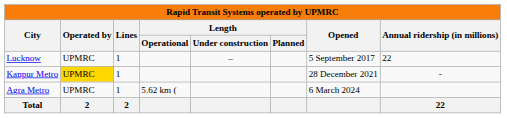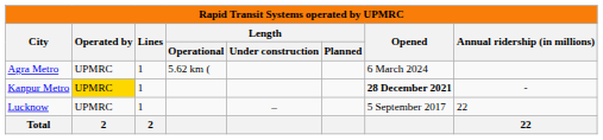 <table class="wikitable sortable" style="font-size:small">
 <tr>
 <th colspan="8" style="background:#f97d09">Rapid Transit Systems operated by UPMRC</th>
 </tr>
 <tr>
 <th rowspan="2">City</th>
 <th rowspan="2">Operated by</th>
 <th rowspan="2">Lines</th>
 <th colspan="3">Length</th>
 <th rowspan="2">Opened</th>
 <th rowspan="2">Annual ridership (in millions)</th>
 </tr>
 <tr>
 <th>Operational</th>
 <th>Under construction</th>
 <th>Planned</th>
 </tr>
 <tr>
+<td><a href='#'>Agra Metro</a></td>
+<td>UPMRC</td>
+<td>1</td>
+<td>5.62 km (</td>
+<td></td>
+<td></td>
+<td>6 March 2024</td>
+<td></td>
+</tr>
+<tr>
+<td><a href='#'>Kanpur Metro</a></td>
+<td style="background: gold;">UPMRC</td>
+<td>1</td>
+<td></td>
+<td></td>
+<td></td>
+<td><strong>28 December 2021</strong></td>
+<td style="text-align:center">-</td>
+</tr>
+<tr>
 <td><a href='#'>Lucknow</a></td>
 <td>UPMRC</td>
 <td>1</td>
 <td></td>
 <td style="text-align:center">–</td>
 <td></td>
 <td>5 September 2017</td>
 <td>22</td>
-</tr>
-<tr>
-<td><a href='#'>Kanpur Metro</a></td>
-<td style="background: gold;">UPMRC</td>
-<td>1</td>
-<td></td>
-<td></td>
-<td></td>
-<td>28 December 2021</td>
-<td style="text-align:center">-</td>
-</tr>
-<tr>
-<td><a href='#'>Agra Metro</a></td>
-<td>UPMRC</td>
-<td>1</td>
-<td>5.62 km (</td>
-<td></td>
-<td></td>
-<td>6 March 2024</td>
-<td></td>
 </tr>
 <tr>
 <th>Total</th>
 <th>2</th>
 <th>2</th>
 <th></th>
 <th></th>
 <th></th>
 <th></th>
 <th>22</th>
 </tr>
 </table>
